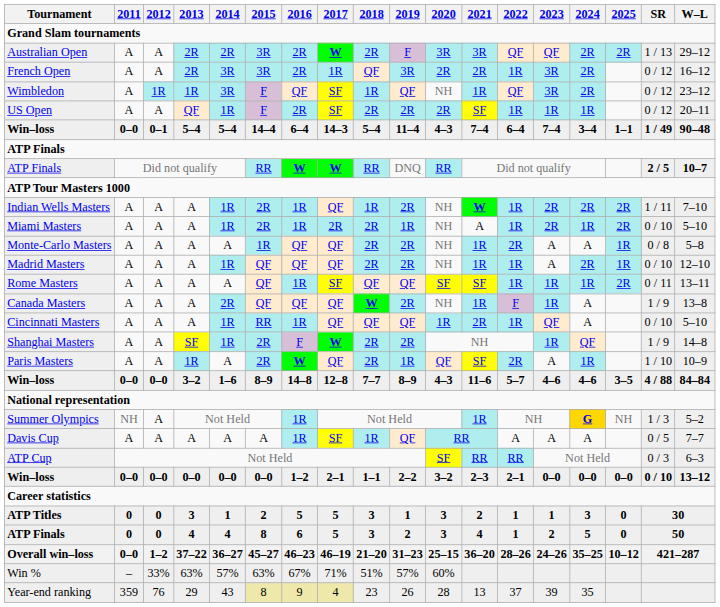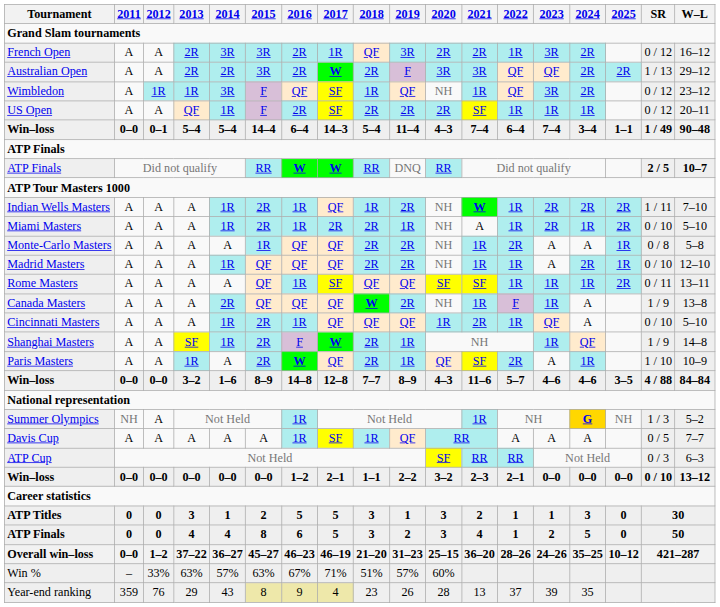 <table class=wikitable style=text-align:center>
 <tr>
 <th>Tournament</th>
 <th><a href='#'>2011</a></th>
 <th><a href='#'>2012</a></th>
 <th><a href='#'>2013</a></th>
 <th><a href='#'>2014</a></th>
 <th><a href='#'>2015</a></th>
 <th><a href='#'>2016</a></th>
 <th><a href='#'>2017</a></th>
 <th><a href='#'>2018</a></th>
 <th><a href='#'>2019</a></th>
 <th><a href='#'>2020</a></th>
 <th><a href='#'>2021</a></th>
 <th><a href='#'>2022</a></th>
 <th><a href='#'>2023</a></th>
 <th><a href='#'>2024</a></th>
 <th><a href='#'>2025</a></th>
 <th>SR</th>
 <th width=45>W–L</th>
 </tr>
 <tr>
 <td colspan="18" align="left"><strong>Grand Slam tournaments</strong></td>
 </tr>
 <tr>
+<td style=background:#efefef;text-align:left><a href='#'>French Open</a></td>
+<td>A</td>
+<td>A</td>
+<td style=background:#afeeee><a href='#'>2R</a></td>
+<td style=background:#afeeee><a href='#'>3R</a></td>
+<td style=background:#afeeee><a href='#'>3R</a></td>
+<td style=background:#afeeee><a href='#'>2R</a></td>
+<td style=background:#afeeee><a href='#'>1R</a></td>
+<td style=background:#ffebcd><a href='#'>QF</a></td>
+<td style=background:#afeeee><a href='#'>3R</a></td>
+<td style=background:#afeeee><a href='#'>2R</a></td>
+<td style=background:#afeeee><a href='#'>2R</a></td>
+<td style=background:#afeeee><a href='#'>1R</a></td>
+<td style=background:#afeeee><a href='#'>3R</a></td>
+<td style=background:#afeeee><a href='#'>2R</a></td>
+<td></td>
+<td style="background:#efefef">0 / 12</td>
+<td style=background:#efefef>16–12</td>
+</tr>
+<tr>
 <td style=background:#efefef;text-align:left><a href='#'>Australian Open</a></td>
 <td>A</td>
 <td>A</td>
 <td style=background:#afeeee><a href='#'>2R</a></td>
 <td style=background:#afeeee><a href='#'>2R</a></td>
 <td style=background:#afeeee><a href='#'>3R</a></td>
 <td style=background:#afeeee><a href='#'>2R</a></td>
 <td style=background:lime><strong><a href='#'>W</a></strong></td>
 <td style=background:#afeeee><a href='#'>2R</a></td>
 <td style=background:thistle><a href='#'>F</a></td>
 <td style=background:#afeeee><a href='#'>3R</a></td>
 <td style=background:#afeeee><a href='#'>3R</a></td>
 <td style=background:#ffebcd><a href='#'>QF</a></td>
 <td style=background:#ffebcd><a href='#'>QF</a></td>
 <td style=background:#afeeee><a href='#'>2R</a></td>
 <td style=background:#afeeee><a href='#'>2R</a></td>
 <td style="background:#efefef">1 / 13</td>
 <td style="background:#efefef">29–12</td>
-</tr>
-<tr>
-<td style=background:#efefef;text-align:left><a href='#'>French Open</a></td>
-<td>A</td>
-<td>A</td>
-<td style=background:#afeeee><a href='#'>2R</a></td>
-<td style=background:#afeeee><a href='#'>3R</a></td>
-<td style=background:#afeeee><a href='#'>3R</a></td>
-<td style=background:#afeeee><a href='#'>2R</a></td>
-<td style=background:#afeeee><a href='#'>1R</a></td>
-<td style=background:#ffebcd><a href='#'>QF</a></td>
-<td style=background:#afeeee><a href='#'>3R</a></td>
-<td style=background:#afeeee><a href='#'>2R</a></td>
-<td style=background:#afeeee><a href='#'>2R</a></td>
-<td style=background:#afeeee><a href='#'>1R</a></td>
-<td style=background:#afeeee><a href='#'>3R</a></td>
-<td style=background:#afeeee><a href='#'>2R</a></td>
-<td></td>
-<td style="background:#efefef">0 / 12</td>
-<td style=background:#efefef>16–12</td>
 </tr>
 <tr>
 <td style=background:#efefef;text-align:left><a href='#'>Wimbledon</a></td>
 <td>A</td>
 <td style=background:#afeeee><a href='#'>1R</a></td>
 <td style=background:#afeeee><a href='#'>1R</a></td>
 <td style=background:#afeeee><a href='#'>3R</a></td>
 <td style=background:thistle><a href='#'>F</a></td>
 <td style=background:#ffebcd><a href='#'>QF</a></td>
 <td style=background:yellow><a href='#'>SF</a></td>
 <td style=background:#afeeee><a href='#'>1R</a></td>
 <td style=background:#ffebcd><a href='#'>QF</a></td>
 <td style=color:#767676>NH</td>
 <td bgcolor=afeeee><a href='#'>1R</a></td>
 <td style=background:#ffebcd><a href='#'>QF</a></td>
 <td style=background:#afeeee><a href='#'>3R</a></td>
 <td style=background:#afeeee><a href='#'>2R</a></td>
 <td></td>
 <td style="background:#efefef">0 / 12</td>
 <td style=background:#efefef>23–12</td>
 </tr>
 <tr>
 <td style=background:#efefef;text-align:left><a href='#'>US Open</a></td>
 <td>A</td>
 <td>A</td>
 <td style=background:#ffebcd><a href='#'>QF</a></td>
 <td style=background:#afeeee><a href='#'>1R</a></td>
 <td style=background:thistle><a href='#'>F</a></td>
 <td style=background:#afeeee><a href='#'>2R</a></td>
 <td style=background:yellow><a href='#'>SF</a></td>
 <td style=background:#afeeee><a href='#'>2R</a></td>
 <td style=background:#afeeee><a href='#'>2R</a></td>
 <td style=background:#afeeee><a href='#'>2R</a></td>
 <td style=background:yellow><a href='#'>SF</a></td>
 <td style=background:#afeeee><a href='#'>1R</a></td>
 <td style=background:#afeeee><a href='#'>1R</a></td>
 <td style=background:#afeeee><a href='#'>1R</a></td>
 <td></td>
 <td style="background:#efefef">0 / 12</td>
 <td style=background:#efefef>20–11</td>
 </tr>
 <tr style=font-weight:bold;background:#efefef>
 <td align=left>Win–loss</td>
 <td>0–0</td>
 <td>0–1</td>
 <td>5–4</td>
 <td>5–4</td>
 <td>14–4</td>
 <td>6–4</td>
 <td>14–3</td>
 <td>5–4</td>
 <td>11–4</td>
 <td>4–3</td>
 <td>7–4</td>
 <td>6–4</td>
 <td>7–4</td>
 <td>3–4</td>
 <td>1–1</td>
 <td>1 / 49</td>
 <td>90–48</td>
 </tr>
 <tr>
 <td colspan="18" align="left"><strong>ATP Finals</strong></td>
 </tr>
 <tr>
 <td style=background:#efefef;text-align:left><a href='#'>ATP Finals</a></td>
 <td colspan=4 style="color:#767676">Did not qualify</td>
 <td style=background:#afeeee><a href='#'>RR</a></td>
 <td style=background:lime><strong><a href='#'>W</a></strong></td>
 <td style=background:lime><strong><a href='#'>W</a></strong></td>
 <td style=background:#afeeee><a href='#'>RR</a></td>
 <td style="color:#767676">DNQ</td>
 <td style=background:#afeeee><a href='#'>RR</a></td>
 <td colspan="4" style="color:#767676">Did not qualify</td>
 <td></td>
 <td style="background:#EFEFEF"><strong>2 / 5</strong></td>
 <td style=background:#EFEFEF><strong>10–7</strong></td>
 </tr>
 <tr>
 <td colspan="18" align="left"><strong>ATP Tour Masters 1000</strong></td>
 </tr>
 <tr>
 <td style=background:#efefef;text-align:left><a href='#'>Indian Wells Masters</a></td>
 <td>A</td>
 <td>A</td>
 <td>A</td>
 <td style=background:#afeeee><a href='#'>1R</a></td>
 <td style=background:#afeeee><a href='#'>2R</a></td>
 <td style=background:#afeeee><a href='#'>1R</a></td>
 <td style=background:#ffebcd><a href='#'>QF</a></td>
 <td style=background:#afeeee><a href='#'>1R</a></td>
 <td style=background:#afeeee><a href='#'>2R</a></td>
 <td style=color:#767676>NH</td>
 <td bgcolor=lime><a href='#'><strong>W</strong></a></td>
 <td bgcolor=afeeee><a href='#'>1R</a></td>
 <td style=background:#afeeee><a href='#'>2R</a></td>
 <td style=background:#afeeee><a href='#'>2R</a></td>
 <td style=background:#afeeee><a href='#'>2R</a></td>
 <td style="background:#efefef">1 / 11</td>
 <td style=background:#efefef>7–10</td>
 </tr>
 <tr>
 <td style=background:#efefef;text-align:left><a href='#'>Miami Masters</a></td>
 <td>A</td>
 <td>A</td>
 <td>A</td>
 <td style=background:#afeeee><a href='#'>1R</a></td>
 <td style=background:#afeeee><a href='#'>2R</a></td>
 <td style=background:#afeeee><a href='#'>1R</a></td>
 <td style=background:#afeeee><a href='#'>2R</a></td>
 <td style=background:#afeeee><a href='#'>2R</a></td>
 <td style=background:#afeeee><a href='#'>1R</a></td>
 <td style=color:#767676>NH</td>
 <td>A</td>
 <td bgcolor=afeeee><a href='#'>1R</a></td>
 <td style=background:#afeeee><a href='#'>2R</a></td>
 <td style=background:#afeeee><a href='#'>1R</a></td>
 <td style=background:#afeeee><a href='#'>2R</a></td>
 <td style="background:#efefef">0 / 10</td>
 <td style="background:#efefef">5–10</td>
 </tr>
 <tr>
 <td style=background:#efefef;text-align:left><a href='#'>Monte-Carlo Masters</a></td>
 <td>A</td>
 <td>A</td>
 <td>A</td>
 <td>A</td>
 <td style=background:#afeeee><a href='#'>1R</a></td>
 <td style=background:#ffebcd><a href='#'>QF</a></td>
 <td style=background:#ffebcd><a href='#'>QF</a></td>
 <td style=background:#afeeee><a href='#'>2R</a></td>
 <td style=background:#afeeee><a href='#'>2R</a></td>
 <td style=color:#767676>NH</td>
 <td style=background:#afeeee><a href='#'>1R</a></td>
 <td bgcolor=afeeee><a href='#'>2R</a></td>
 <td>A</td>
 <td>A</td>
 <td style=background:#afeeee><a href='#'>1R</a></td>
 <td style="background:#efefef">0 / 8</td>
 <td style=background:#efefef>5–8</td>
 </tr>
 <tr>
 <td style=background:#efefef;text-align:left><a href='#'>Madrid Masters</a></td>
 <td>A</td>
 <td>A</td>
 <td>A</td>
 <td style=background:#afeeee><a href='#'>1R</a></td>
 <td style=background:#ffebcd><a href='#'>QF</a></td>
 <td style=background:#ffebcd><a href='#'>QF</a></td>
 <td style=background:#ffebcd><a href='#'>QF</a></td>
 <td style=background:#afeeee><a href='#'>2R</a></td>
 <td style=background:#afeeee><a href='#'>2R</a></td>
 <td style=color:#767676>NH</td>
 <td style=background:#afeeee><a href='#'>1R</a></td>
 <td bgcolor=afeeee><a href='#'>1R</a></td>
 <td>A</td>
 <td bgcolor=afeeee><a href='#'>2R</a></td>
 <td style=background:#afeeee><a href='#'>1R</a></td>
 <td style="background:#efefef">0 / 10</td>
 <td style="background:#efefef">12–10</td>
 </tr>
 <tr>
 <td style=background:#efefef;text-align:left><a href='#'>Rome Masters</a></td>
 <td>A</td>
 <td>A</td>
 <td>A</td>
 <td>A</td>
 <td style=background:#ffebcd><a href='#'>QF</a></td>
 <td style=background:#afeeee><a href='#'>1R</a></td>
 <td style=background:yellow><a href='#'>SF</a></td>
 <td style=background:#ffebcd><a href='#'>QF</a></td>
 <td style=background:#ffebcd><a href='#'>QF</a></td>
 <td style=background:yellow><a href='#'>SF</a></td>
 <td style=background:yellow><a href='#'>SF</a></td>
 <td bgcolor=afeeee><a href='#'>1R</a></td>
 <td bgcolor=afeeee><a href='#'>1R</a></td>
 <td bgcolor=afeeee><a href='#'>1R</a></td>
 <td style=background:#afeeee><a href='#'>2R</a></td>
 <td style="background:#efefef">0 / 11</td>
 <td style=background:#efefef>13–11</td>
 </tr>
 <tr>
 <td style=background:#efefef;text-align:left><a href='#'>Canada Masters</a></td>
 <td>A</td>
 <td>A</td>
 <td>A</td>
 <td style=background:#afeeee><a href='#'>2R</a></td>
 <td style=background:#ffebcd><a href='#'>QF</a></td>
 <td style=background:#ffebcd><a href='#'>QF</a></td>
 <td style=background:#ffebcd><a href='#'>QF</a></td>
 <td style=background:lime><strong><a href='#'>W</a></strong></td>
 <td style=background:#afeeee><a href='#'>2R</a></td>
 <td style=color:#767676>NH</td>
 <td bgcolor=afeeee><a href='#'>1R</a></td>
 <td style=background:#D8BFD8><a href='#'>F</a></td>
 <td style=background:#afeeee><a href='#'>1R</a></td>
 <td>A</td>
 <td></td>
 <td style="background:#efefef">1 / 9</td>
 <td style=background:#efefef>13–8</td>
 </tr>
 <tr>
 <td style=background:#efefef;text-align:left><a href='#'>Cincinnati Masters</a></td>
 <td>A</td>
 <td>A</td>
 <td>A</td>
 <td style=background:#afeeee><a href='#'>1R</a></td>
-<td style=background:#afeeee><a href='#'>RR</a></td>
+<td style=background:#afeeee><a href='#'>2R</a></td>
 <td style=background:#afeeee><a href='#'>1R</a></td>
 <td style=background:#ffebcd><a href='#'>QF</a></td>
 <td style=background:#ffebcd><a href='#'>QF</a></td>
 <td style=background:#ffebcd><a href='#'>QF</a></td>
 <td style=background:#afeeee><a href='#'>1R</a></td>
 <td style=background:#afeeee><a href='#'>2R</a></td>
 <td style=background:#afeeee><a href='#'>1R</a></td>
 <td style=background:#ffebcd><a href='#'>QF</a></td>
 <td>A</td>
 <td></td>
 <td style="background:#efefef">0 / 10</td>
 <td style=background:#efefef>5–10</td>
 </tr>
 <tr>
 <td style=background:#efefef;text-align:left><a href='#'>Shanghai Masters</a></td>
 <td>A</td>
 <td>A</td>
 <td style=background:yellow><a href='#'>SF</a></td>
 <td style=background:#afeeee><a href='#'>1R</a></td>
 <td style=background:#afeeee><a href='#'>2R</a></td>
 <td style=background:thistle><a href='#'>F</a></td>
 <td style=background:lime><strong><a href='#'>W</a></strong></td>
 <td style=background:#afeeee><a href='#'>2R</a></td>
-<td style=background:#afeeee><a href='#'>2R</a></td>
+<td style=background:#afeeee><a href='#'>1R</a></td>
 <td colspan="3" style="color:#767676">NH</td>
 <td style=background:#afeeee><a href='#'>1R</a></td>
 <td style=background:#ffebcd><a href='#'>QF</a></td>
 <td></td>
 <td style="background:#efefef">1 / 9</td>
 <td style="background:#efefef">14–8</td>
 </tr>
 <tr>
 <td style=background:#efefef;text-align:left><a href='#'>Paris Masters</a></td>
 <td>A</td>
 <td>A</td>
 <td style=background:#afeeee><a href='#'>1R</a></td>
 <td>A</td>
 <td style=background:#afeeee><a href='#'>2R</a></td>
 <td style=background:lime><strong><a href='#'>W</a></strong></td>
 <td style=background:#ffebcd><a href='#'>QF</a></td>
 <td style=background:#afeeee><a href='#'>2R</a></td>
 <td style=background:#afeeee><a href='#'>1R</a></td>
 <td style=background:#ffebcd><a href='#'>QF</a></td>
 <td style=background:yellow><a href='#'>SF</a></td>
 <td style=background:#afeeee><a href='#'>2R</a></td>
 <td>A</td>
 <td style=background:#afeeee><a href='#'>1R</a></td>
 <td></td>
 <td style="background:#efefef">1 / 10</td>
 <td style=background:#efefef>10–9</td>
 </tr>
 <tr style=font-weight:bold;background:#efefef>
 <td style=text-align:left>Win–loss</td>
 <td>0–0</td>
 <td>0–0</td>
 <td>3–2</td>
 <td>1–6</td>
 <td>8–9</td>
 <td>14–8</td>
 <td>12–8</td>
 <td>7–7</td>
 <td>8–9</td>
 <td>4–3</td>
 <td>11–6</td>
 <td>5–7</td>
 <td>4–6</td>
 <td>4–6</td>
 <td>3–5</td>
 <td>4 / 88</td>
 <td>84–84</td>
 </tr>
 <tr>
 <td colspan="18" align="left"><strong>National representation</strong></td>
 </tr>
 <tr>
 <td style=background:#efefef;text-align:left><a href='#'>Summer Olympics</a></td>
 <td style=color:#767676>NH</td>
 <td>A</td>
 <td colspan=3 style=color:#767676>Not Held</td>
 <td style=background:#afeeee><a href='#'>1R</a></td>
 <td colspan=4 style=color:#767676>Not Held</td>
 <td style=background:#afeeee><a href='#'>1R</a></td>
 <td colspan="2" style="color:#767676">NH</td>
 <td style=background:gold><a href='#'><strong>G</strong></a></td>
 <td style=color:#767676>NH</td>
 <td style="background:#efefef">1 / 3</td>
 <td style=background:#efefef>5–2</td>
 </tr>
 <tr>
 <td style=background:#efefef;text-align:left><a href='#'>Davis Cup</a></td>
 <td>A</td>
 <td>A</td>
 <td>A</td>
 <td>A</td>
 <td>A</td>
 <td style=background:#afeeee><a href='#'>1R</a></td>
 <td style=background:yellow><a href='#'>SF</a></td>
 <td style=background:#afeeee><a href='#'>1R</a></td>
 <td style=background:#ffebcd><a href='#'>QF</a></td>
 <td colspan=2 bgcolor=#afeeee><a href='#'>RR</a></td>
 <td>A</td>
 <td>A</td>
 <td>A</td>
 <td></td>
 <td style="background:#efefef">0 / 5</td>
 <td style=background:#efefef>7–7</td>
 </tr>
 <tr>
 <td style=background:#efefef;text-align:left><a href='#'>ATP Cup</a></td>
 <td colspan=9 style=color:#767676>Not Held</td>
 <td style=background:yellow><a href='#'>SF</a></td>
 <td style=background:#afeeee><a href='#'>RR</a></td>
 <td style=background:#afeeee><a href='#'>RR</a></td>
 <td colspan="3" style="color:#767676">Not Held</td>
 <td style="background:#efefef">0 / 3</td>
 <td style="background:#efefef">6–3</td>
 </tr>
 <tr style=font-weight:bold;background:#efefef>
 <td align=left>Win–loss</td>
 <td>0–0</td>
 <td>0–0</td>
 <td>0–0</td>
 <td>0–0</td>
 <td>0–0</td>
 <td>1–2</td>
 <td>2–1</td>
 <td>1–1</td>
 <td>2–2</td>
 <td>3–2</td>
 <td>2–3</td>
 <td>2–1</td>
 <td>0–0</td>
 <td>0–0</td>
 <td>0–0</td>
 <td>0 / 10</td>
 <td>13–12</td>
 </tr>
 <tr>
 <td colspan="18" align="left"><strong>Career statistics</strong></td>
 </tr>
 <tr style=font-weight:bold;background:#efefef>
 <td align=left><strong>ATP Titles</strong></td>
 <td>0</td>
 <td>0</td>
 <td>3</td>
 <td>1</td>
 <td>2</td>
 <td>5</td>
 <td>5</td>
 <td>3</td>
 <td>1</td>
 <td>3</td>
 <td>2</td>
 <td>1</td>
 <td>1</td>
 <td>3</td>
 <td>0</td>
 <td colspan="2">30</td>
 </tr>
 <tr style=font-weight:bold;background:#efefef>
 <td align=left>ATP Finals</td>
 <td>0</td>
 <td>0</td>
 <td>4</td>
 <td>4</td>
 <td>8</td>
 <td>6</td>
 <td>5</td>
 <td>3</td>
 <td>2</td>
 <td>3</td>
 <td>4</td>
 <td>1</td>
 <td>2</td>
 <td>5</td>
 <td>0</td>
 <td colspan="2" style="background:#efefef">50</td>
 </tr>
 <tr>
 <th style=text-align:left>Overall win–loss</th>
 <th>0–0</th>
 <th>1–2</th>
 <th>37–22</th>
 <th>36–27</th>
 <th>45–27</th>
 <th>46–23</th>
 <th>46–19</th>
 <th>21–20</th>
 <th>31–23</th>
 <th>25–15</th>
 <th>36–20</th>
 <th>28–26</th>
 <th>24–26</th>
 <th>35–25</th>
 <th>10–12</th>
 <th colspan="2">421–287</th>
 </tr>
 <tr bgcolor=efefef>
 <td align=left>Win %</td>
 <td>–</td>
 <td>33%</td>
 <td>63%</td>
 <td>57%</td>
 <td>63%</td>
 <td>67%</td>
 <td>71%</td>
 <td>51%</td>
 <td>57%</td>
 <td>60%</td>
 <td></td>
 <td></td>
 <td></td>
 <td></td>
 <td></td>
 <td colspan="2"><strong></strong></td>
 </tr>
 <tr bgcolor=efefef>
 <td align=left>Year-end ranking</td>
 <td>359</td>
 <td>76</td>
 <td>29</td>
 <td>43</td>
 <td style=background:#eee8aa>8</td>
 <td style=background:#eee8aa>9</td>
 <td style=background:#eee8aa>4</td>
 <td>23</td>
 <td>26</td>
 <td>28</td>
 <td>13</td>
 <td>37</td>
 <td>39</td>
 <td>35</td>
 <td></td>
 <td colspan="2"></td>
 </tr>
 </table>
